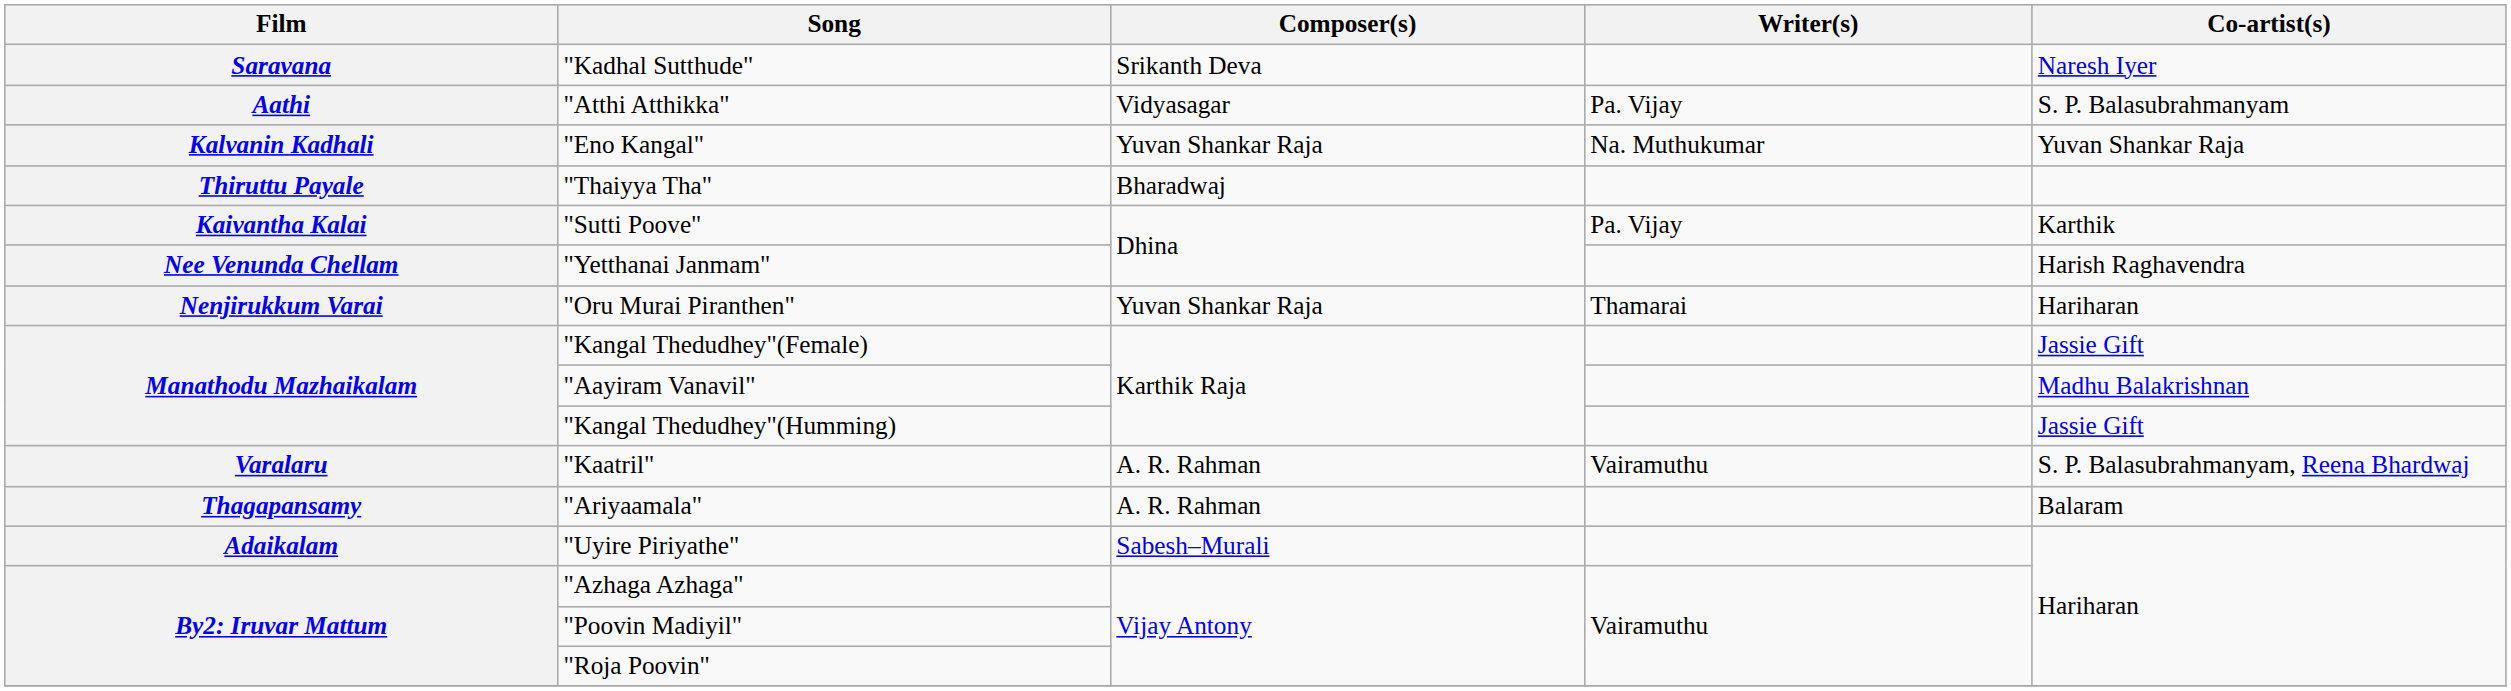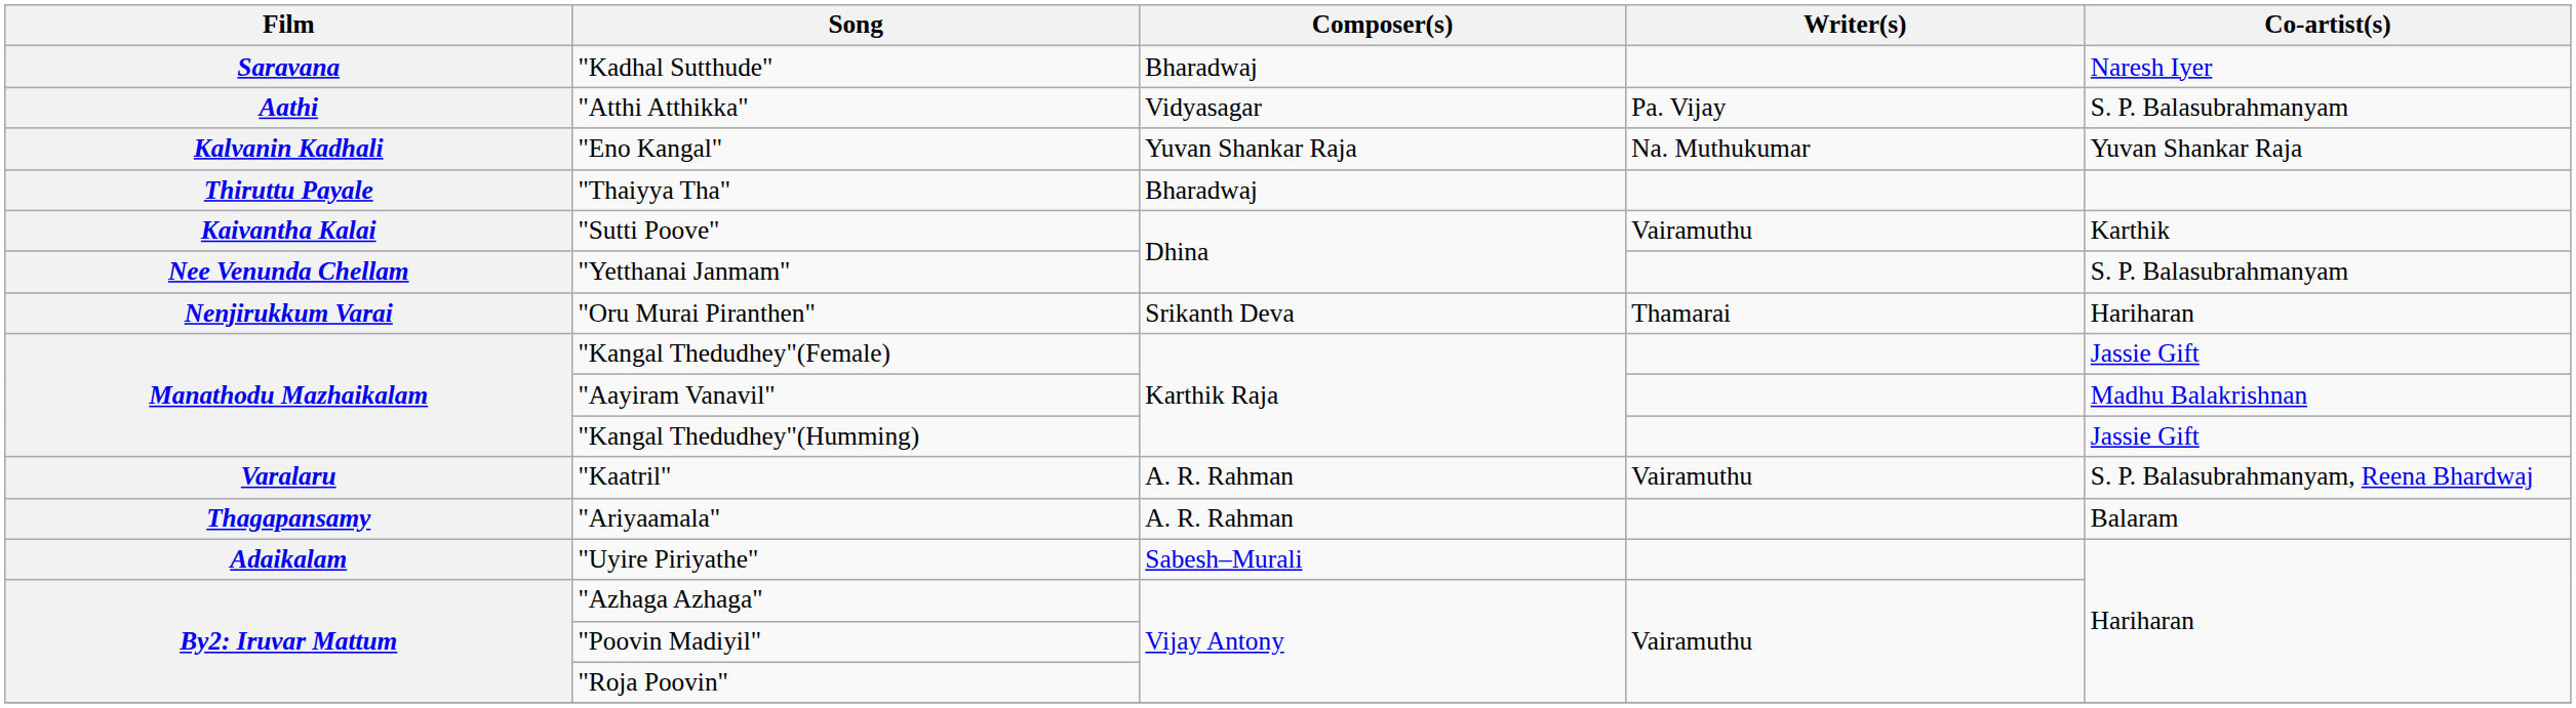 <table class="wikitable plainrowheaders" width="100%" textcolor:#000;">
 <tr>
 <th scope="col" width=21%><strong>Film</strong></th>
 <th scope="col" width=21%><strong>Song</strong></th>
 <th scope="col" width=18%><strong>Composer(s)</strong></th>
 <th scope="col" width=17%><strong>Writer(s)</strong></th>
 <th scope="col" width=18%><strong>Co-artist(s)</strong></th>
 </tr>
 <tr>
 <th><em><a href='#'>Saravana</a></em></th>
 <td>"Kadhal Sutthude"</td>
-<td>Srikanth Deva</td>
+<td>Bharadwaj</td>
 <td></td>
 <td><a href='#'>Naresh Iyer</a></td>
 </tr>
 <tr>
 <th><em><a href='#'>Aathi</a></em></th>
 <td>"Atthi Atthikka"</td>
 <td>Vidyasagar</td>
 <td>Pa. Vijay</td>
 <td>S. P. Balasubrahmanyam</td>
 </tr>
 <tr>
 <th><em><a href='#'>Kalvanin Kadhali</a></em></th>
 <td>"Eno Kangal"</td>
 <td>Yuvan Shankar Raja</td>
 <td>Na. Muthukumar</td>
 <td>Yuvan Shankar Raja</td>
 </tr>
 <tr>
 <th><em><a href='#'>Thiruttu Payale</a></em></th>
 <td>"Thaiyya Tha"</td>
 <td>Bharadwaj</td>
 <td></td>
 <td></td>
 </tr>
 <tr>
 <th><em><a href='#'>Kaivantha Kalai</a></em></th>
 <td>"Sutti Poove"</td>
 <td rowspan="2">Dhina</td>
-<td>Pa. Vijay</td>
+<td>Vairamuthu</td>
 <td>Karthik</td>
 </tr>
 <tr>
 <th><em><a href='#'>Nee Venunda Chellam</a></em></th>
 <td>"Yetthanai Janmam"</td>
 <td></td>
-<td>Harish Raghavendra</td>
+<td>S. P. Balasubrahmanyam</td>
 </tr>
 <tr>
 <th><em><a href='#'>Nenjirukkum Varai</a></em></th>
 <td>"Oru Murai Piranthen"</td>
-<td>Yuvan Shankar Raja</td>
+<td>Srikanth Deva</td>
 <td>Thamarai</td>
 <td>Hariharan</td>
 </tr>
 <tr>
 <th rowspan="3"><em><a href='#'>Manathodu Mazhaikalam</a></em></th>
 <td>"Kangal Thedudhey"(Female)</td>
 <td rowspan="3">Karthik Raja</td>
 <td></td>
 <td><a href='#'>Jassie Gift</a></td>
 </tr>
 <tr>
 <td>"Aayiram Vanavil"</td>
 <td></td>
 <td><a href='#'>Madhu Balakrishnan</a></td>
 </tr>
 <tr>
 <td>"Kangal Thedudhey"(Humming)</td>
 <td></td>
 <td><a href='#'>Jassie Gift</a></td>
 </tr>
 <tr>
 <th><em><a href='#'>Varalaru</a></em></th>
 <td>"Kaatril"</td>
 <td>A. R. Rahman</td>
 <td>Vairamuthu</td>
 <td>S. P. Balasubrahmanyam, <a href='#'>Reena Bhardwaj</a></td>
 </tr>
 <tr>
 <th><em><a href='#'>Thagapansamy</a></em></th>
 <td>"Ariyaamala"</td>
 <td>A. R. Rahman</td>
 <td></td>
 <td>Balaram</td>
 </tr>
 <tr>
 <th><em><a href='#'>Adaikalam</a></em></th>
 <td>"Uyire Piriyathe"</td>
 <td><a href='#'>Sabesh–Murali</a></td>
 <td></td>
 <td rowspan="4">Hariharan</td>
 </tr>
 <tr>
 <th rowspan="3"><em><a href='#'>By2: Iruvar Mattum</a></em></th>
 <td>"Azhaga Azhaga"</td>
 <td rowspan="3"><a href='#'>Vijay Antony</a></td>
 <td rowspan="3">Vairamuthu</td>
 </tr>
 <tr>
 <td>"Poovin Madiyil"</td>
 </tr>
 <tr>
 <td>"Roja Poovin"</td>
 </tr>
 <tr>
 </tr>
 </table>
